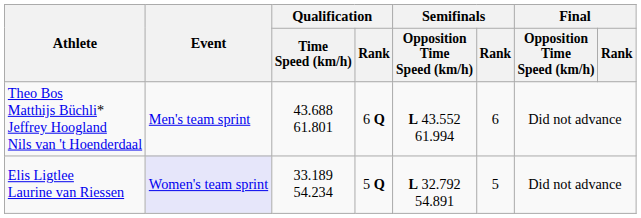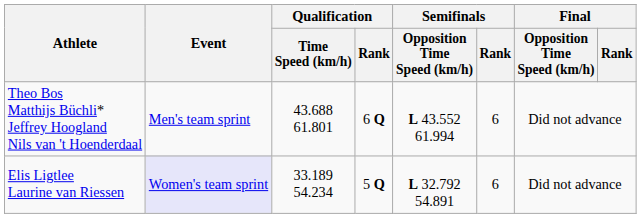 <table class="wikitable" style="font-size:90%">
 <tr>
 <th rowspan="2">Athlete</th>
 <th rowspan="2">Event</th>
 <th colspan=2>Qualification</th>
 <th colspan=2>Semifinals</th>
 <th colspan=2>Final</th>
 </tr>
 <tr style="font-size:95%">
 <th>Time<br>Speed (km/h)</th>
 <th>Rank</th>
 <th>Opposition<br>Time<br>Speed (km/h)</th>
 <th>Rank</th>
 <th>Opposition<br>Time<br>Speed (km/h)</th>
 <th>Rank</th>
 </tr>
 <tr align=center>
 <td align=left><a href='#'>Theo Bos</a><br><a href='#'>Matthijs Büchli</a>*<br><a href='#'>Jeffrey Hoogland</a><br><a href='#'>Nils van 't Hoenderdaal</a></td>
 <td align=left><a href='#'>Men's team sprint</a></td>
 <td>43.688<br>61.801</td>
 <td>6 <strong>Q</strong></td>
 <td><br><strong>L</strong> 43.552<br>61.994</td>
 <td>6</td>
 <td colspan=2>Did not advance</td>
 </tr>
 <tr align=center>
 <td align=left><a href='#'>Elis Ligtlee</a><br><a href='#'>Laurine van Riessen</a></td>
 <td align=left style="background: lavender;"><a href='#'>Women's team sprint</a></td>
 <td>33.189<br>54.234</td>
 <td>5 <strong>Q</strong></td>
 <td><br><strong>L</strong> 32.792<br>54.891</td>
-<td>5</td>
+<td>6</td>
 <td colspan=2>Did not advance</td>
 </tr>
 </table>
